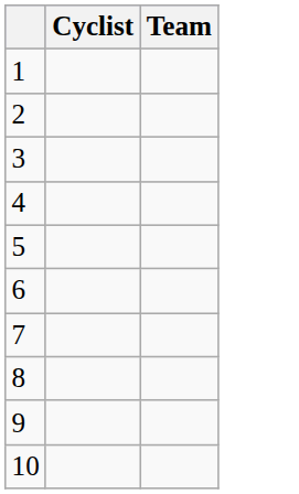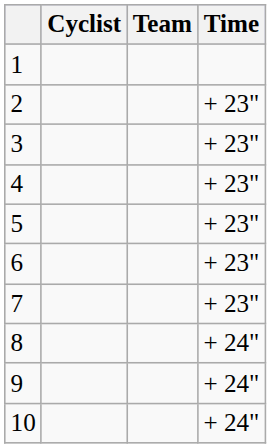 <table class="wikitable">
 <tr style="background:#ccccff;">
 <th></th>
 <th>Cyclist</th>
 <th>Team</th>
+<th>Time</th>
 </tr>
 <tr>
 <td>1</td>
+<td></td>
 <td></td>
 <td></td>
 </tr>
 <tr>
 <td>2</td>
 <td></td>
 <td></td>
+<td>+ 23"</td>
 </tr>
 <tr>
 <td>3</td>
 <td></td>
 <td></td>
+<td>+ 23"</td>
 </tr>
 <tr>
 <td>4</td>
 <td></td>
 <td></td>
+<td>+ 23"</td>
 </tr>
 <tr>
 <td>5</td>
 <td></td>
 <td></td>
+<td>+ 23"</td>
 </tr>
 <tr>
 <td>6</td>
 <td></td>
 <td></td>
+<td>+ 23"</td>
 </tr>
 <tr>
 <td>7</td>
 <td></td>
 <td></td>
+<td>+ 23"</td>
 </tr>
 <tr>
 <td>8</td>
 <td></td>
 <td></td>
+<td>+ 24"</td>
 </tr>
 <tr>
 <td>9</td>
 <td></td>
 <td></td>
+<td>+ 24"</td>
 </tr>
 <tr>
 <td>10</td>
 <td></td>
 <td></td>
+<td>+ 24"</td>
 </tr>
 </table>
